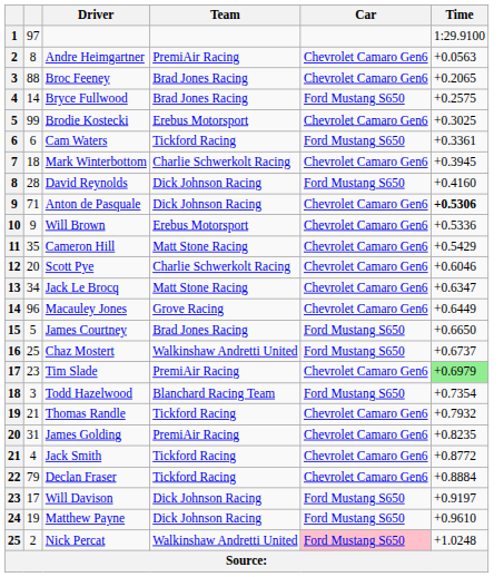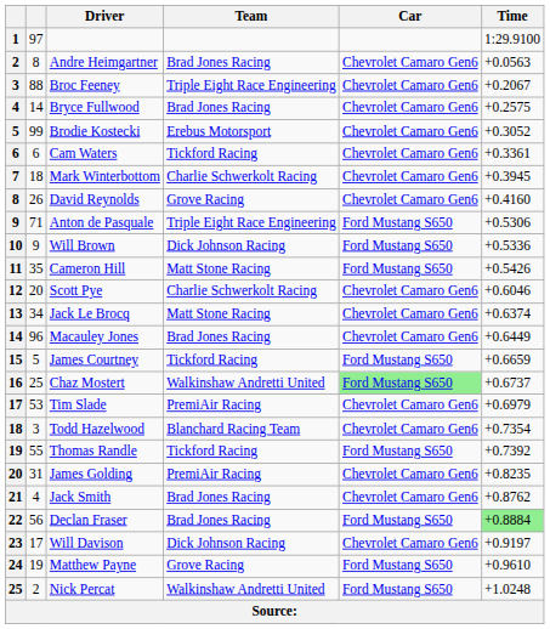 <table class="wikitable" style="font-size: 85%">
 <tr>
 <th></th>
 <th></th>
 <th>Driver</th>
 <th>Team</th>
 <th>Car</th>
 <th>Time</th>
 </tr>
 <tr>
 <th>1</th>
 <td align="center">97</td>
 <td></td>
 <td></td>
 <td></td>
 <td>1:29.9100</td>
 </tr>
 <tr>
 <th>2</th>
 <td align="center">8</td>
 <td> <a href='#'>Andre Heimgartner</a></td>
-<td><a href='#'>PremiAir Racing</a></td>
+<td><a href='#'>Brad Jones Racing</a></td>
 <td><a href='#'>Chevrolet Camaro Gen6</a></td>
 <td>+0.0563</td>
 </tr>
 <tr>
 <th>3</th>
 <td align="center">88</td>
 <td> <a href='#'>Broc Feeney</a></td>
-<td><a href='#'>Brad Jones Racing</a></td>
+<td><a href='#'>Triple Eight Race Engineering</a></td>
 <td><a href='#'>Chevrolet Camaro Gen6</a></td>
-<td>+0.2065</td>
+<td>+0.2067</td>
 </tr>
 <tr>
 <th>4</th>
 <td align="center">14</td>
 <td> <a href='#'>Bryce Fullwood</a></td>
 <td><a href='#'>Brad Jones Racing</a></td>
-<td><a href='#'>Ford Mustang S650</a></td>
+<td><a href='#'>Chevrolet Camaro Gen6</a></td>
 <td>+0.2575</td>
 </tr>
 <tr>
 <th>5</th>
 <td align="center">99</td>
 <td> <a href='#'>Brodie Kostecki</a></td>
 <td><a href='#'>Erebus Motorsport</a></td>
 <td><a href='#'>Chevrolet Camaro Gen6</a></td>
-<td>+0.3025</td>
+<td>+0.3052</td>
 </tr>
 <tr>
 <th>6</th>
 <td align="center">6</td>
 <td> <a href='#'>Cam Waters</a></td>
 <td><a href='#'>Tickford Racing</a></td>
-<td><a href='#'>Ford Mustang S650</a></td>
+<td><a href='#'>Chevrolet Camaro Gen6</a></td>
 <td>+0.3361</td>
 </tr>
 <tr>
 <th>7</th>
 <td align="center">18</td>
 <td> <a href='#'>Mark Winterbottom</a></td>
 <td><a href='#'>Charlie Schwerkolt Racing</a></td>
 <td><a href='#'>Chevrolet Camaro Gen6</a></td>
 <td>+0.3945</td>
 </tr>
 <tr>
 <th>8</th>
-<td align="center">28</td>
+<td align="center">26</td>
 <td> <a href='#'>David Reynolds</a></td>
-<td><a href='#'>Dick Johnson Racing</a></td>
-<td><a href='#'>Ford Mustang S650</a></td>
+<td><a href='#'>Grove Racing</a></td>
+<td><a href='#'>Chevrolet Camaro Gen6</a></td>
 <td>+0.4160</td>
 </tr>
 <tr>
 <th>9</th>
 <td align="center">71</td>
 <td> <a href='#'>Anton de Pasquale</a></td>
-<td><a href='#'>Dick Johnson Racing</a></td>
-<td><a href='#'>Chevrolet Camaro Gen6</a></td>
-<td><strong>+0.5306</strong></td>
+<td><a href='#'>Triple Eight Race Engineering</a></td>
+<td><a href='#'>Ford Mustang S650</a></td>
+<td>+0.5306</td>
 </tr>
 <tr>
 <th>10</th>
 <td align="center">9</td>
 <td> <a href='#'>Will Brown</a></td>
-<td><a href='#'>Erebus Motorsport</a></td>
-<td><a href='#'>Chevrolet Camaro Gen6</a></td>
+<td><a href='#'>Dick Johnson Racing</a></td>
+<td><a href='#'>Ford Mustang S650</a></td>
 <td>+0.5336</td>
 </tr>
 <tr>
 <th>11</th>
 <td align="center">35</td>
 <td> <a href='#'>Cameron Hill</a></td>
 <td><a href='#'>Matt Stone Racing</a></td>
-<td><a href='#'>Chevrolet Camaro Gen6</a></td>
-<td>+0.5429</td>
+<td><a href='#'>Ford Mustang S650</a></td>
+<td>+0.5426</td>
 </tr>
 <tr>
 <th>12</th>
 <td align="center">20</td>
 <td> <a href='#'>Scott Pye</a></td>
 <td><a href='#'>Charlie Schwerkolt Racing</a></td>
 <td><a href='#'>Chevrolet Camaro Gen6</a></td>
 <td>+0.6046</td>
 </tr>
 <tr>
 <th>13</th>
 <td align="center">34</td>
 <td> <a href='#'>Jack Le Brocq</a></td>
 <td><a href='#'>Matt Stone Racing</a></td>
 <td><a href='#'>Chevrolet Camaro Gen6</a></td>
-<td>+0.6347</td>
+<td>+0.6374</td>
 </tr>
 <tr>
 <th>14</th>
 <td align="center">96</td>
 <td> <a href='#'>Macauley Jones</a></td>
-<td><a href='#'>Grove Racing</a></td>
+<td><a href='#'>Brad Jones Racing</a></td>
 <td><a href='#'>Chevrolet Camaro Gen6</a></td>
 <td>+0.6449</td>
 </tr>
 <tr>
 <th>15</th>
 <td align="center">5</td>
 <td> <a href='#'>James Courtney</a></td>
-<td><a href='#'>Brad Jones Racing</a></td>
+<td><a href='#'>Tickford Racing</a></td>
 <td><a href='#'>Ford Mustang S650</a></td>
-<td>+0.6650</td>
+<td>+0.6659</td>
 </tr>
 <tr>
 <th>16</th>
 <td align="center">25</td>
 <td> <a href='#'>Chaz Mostert</a></td>
 <td><a href='#'>Walkinshaw Andretti United</a></td>
-<td><a href='#'>Ford Mustang S650</a></td>
+<td style="background: lightgreen;"><a href='#'>Ford Mustang S650</a></td>
 <td>+0.6737</td>
 </tr>
 <tr>
 <th>17</th>
-<td align="center">23</td>
+<td align="center">53</td>
 <td> <a href='#'>Tim Slade</a></td>
 <td><a href='#'>PremiAir Racing</a></td>
 <td><a href='#'>Chevrolet Camaro Gen6</a></td>
-<td style="background: lightgreen;">+0.6979</td>
+<td>+0.6979</td>
 </tr>
 <tr>
 <th>18</th>
 <td align="center">3</td>
 <td> <a href='#'>Todd Hazelwood</a></td>
 <td><a href='#'>Blanchard Racing Team</a></td>
-<td><a href='#'>Ford Mustang S650</a></td>
+<td><a href='#'>Chevrolet Camaro Gen6</a></td>
 <td>+0.7354</td>
 </tr>
 <tr>
 <th>19</th>
-<td align="center">21</td>
+<td align="center">55</td>
 <td> <a href='#'>Thomas Randle</a></td>
 <td><a href='#'>Tickford Racing</a></td>
-<td><a href='#'>Chevrolet Camaro Gen6</a></td>
-<td>+0.7932</td>
+<td><a href='#'>Ford Mustang S650</a></td>
+<td>+0.7392</td>
 </tr>
 <tr>
 <th>20</th>
 <td align="center">31</td>
 <td> <a href='#'>James Golding</a></td>
 <td><a href='#'>PremiAir Racing</a></td>
 <td><a href='#'>Chevrolet Camaro Gen6</a></td>
 <td>+0.8235</td>
 </tr>
 <tr>
 <th>21</th>
 <td align="center">4</td>
 <td> <a href='#'>Jack Smith</a></td>
-<td><a href='#'>Tickford Racing</a></td>
+<td><a href='#'>Brad Jones Racing</a></td>
 <td><a href='#'>Chevrolet Camaro Gen6</a></td>
-<td>+0.8772</td>
+<td>+0.8762</td>
 </tr>
 <tr>
 <th>22</th>
-<td align="center">79</td>
+<td align="center">56</td>
 <td> <a href='#'>Declan Fraser</a></td>
-<td><a href='#'>Tickford Racing</a></td>
-<td><a href='#'>Chevrolet Camaro Gen6</a></td>
-<td>+0.8884</td>
+<td><a href='#'>Brad Jones Racing</a></td>
+<td><a href='#'>Ford Mustang S650</a></td>
+<td style="background: lightgreen;">+0.8884</td>
 </tr>
 <tr>
 <th>23</th>
 <td align="center">17</td>
 <td> <a href='#'>Will Davison</a></td>
 <td><a href='#'>Dick Johnson Racing</a></td>
-<td><a href='#'>Ford Mustang S650</a></td>
+<td><a href='#'>Chevrolet Camaro Gen6</a></td>
 <td>+0.9197</td>
 </tr>
 <tr>
 <th>24</th>
 <td align="center">19</td>
 <td> <a href='#'>Matthew Payne</a></td>
-<td><a href='#'>Dick Johnson Racing</a></td>
+<td><a href='#'>Grove Racing</a></td>
 <td><a href='#'>Ford Mustang S650</a></td>
 <td>+0.9610</td>
 </tr>
 <tr>
 <th>25</th>
 <td align="center">2</td>
 <td> <a href='#'>Nick Percat</a></td>
 <td><a href='#'>Walkinshaw Andretti United</a></td>
-<td style="background: pink;"><a href='#'>Ford Mustang S650</a></td>
+<td><a href='#'>Ford Mustang S650</a></td>
 <td>+1.0248</td>
 </tr>
 <tr>
 <th colspan="6">Source:</th>
 </tr>
 </table>
